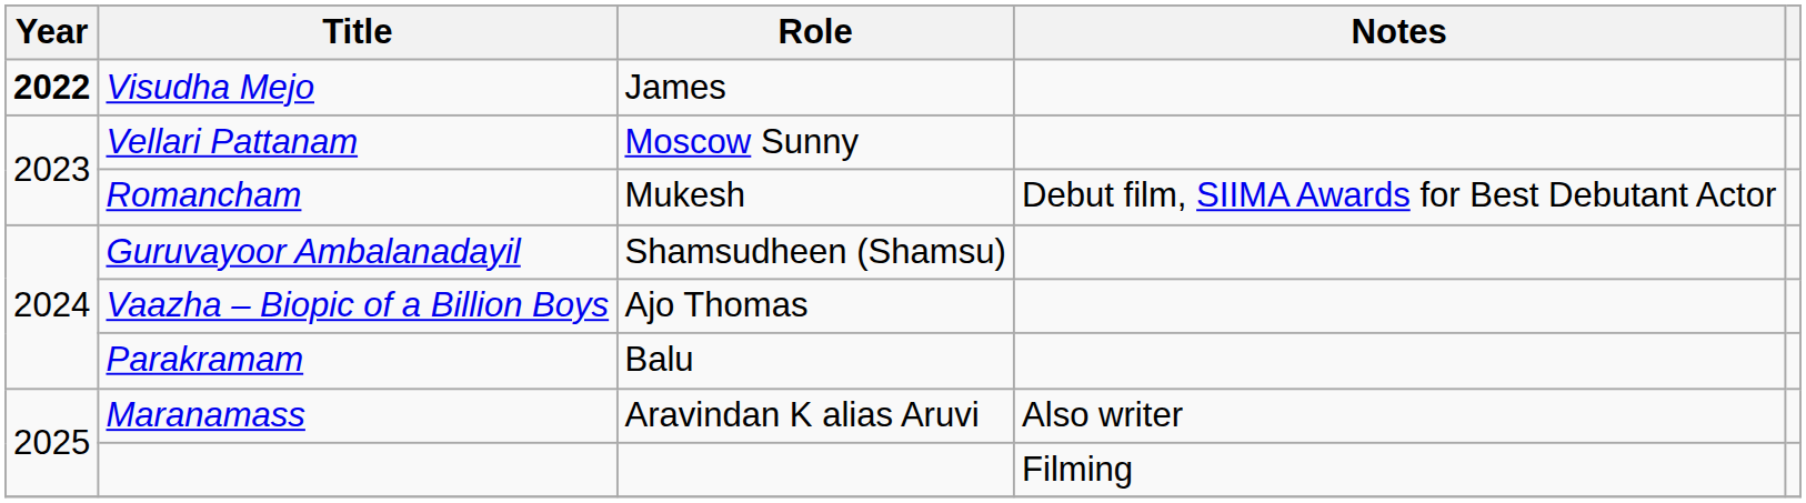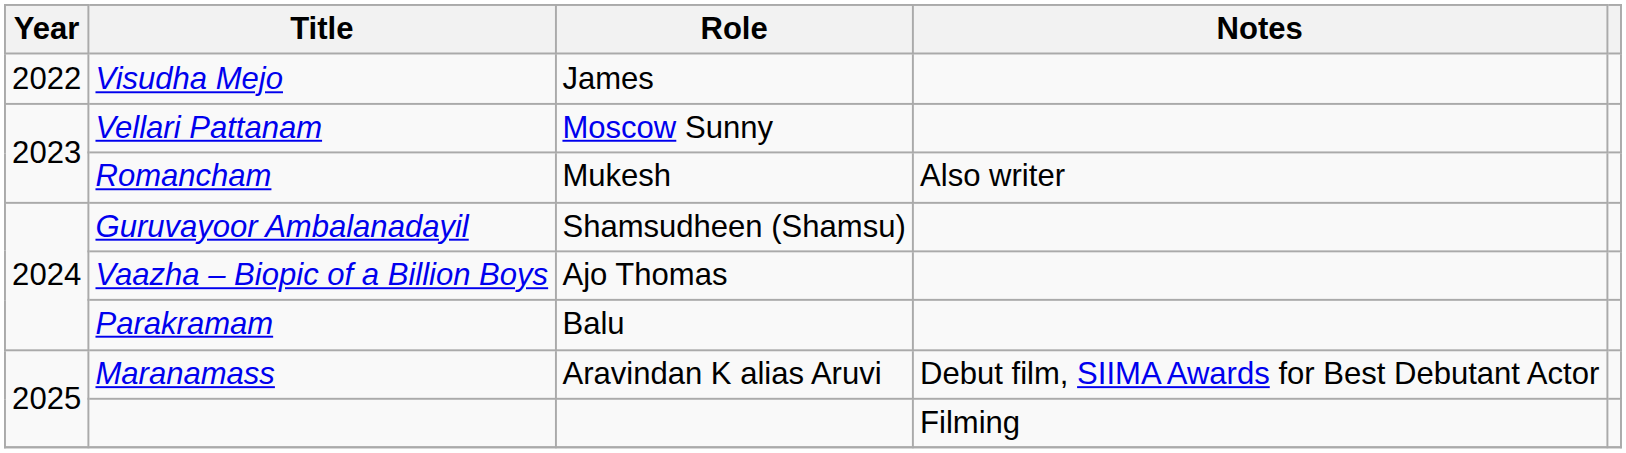 <table class="wikitable">
 <tr>
 <th>Year</th>
 <th>Title</th>
 <th>Role</th>
 <th>Notes</th>
 <th></th>
 </tr>
 <tr>
-<td><strong>2022</strong></td>
+<td>2022</td>
 <td><em><a href='#'>Visudha Mejo</a></em></td>
 <td>James</td>
 <td></td>
 <td></td>
 </tr>
 <tr>
 <td rowspan="2">2023</td>
 <td><em><a href='#'>Vellari Pattanam</a></em></td>
 <td><a href='#'>Moscow</a> Sunny</td>
 <td></td>
 <td></td>
 </tr>
 <tr>
 <td><em><a href='#'>Romancham</a></em></td>
 <td>Mukesh</td>
-<td>Debut film,  <a href='#'>SIIMA Awards</a> for Best Debutant Actor</td>
+<td>Also writer</td>
 <td></td>
 </tr>
 <tr>
 <td rowspan=3>2024</td>
 <td><em><a href='#'>Guruvayoor Ambalanadayil</a></em></td>
 <td>Shamsudheen (Shamsu)</td>
 <td></td>
 <td></td>
 </tr>
 <tr>
 <td><em><a href='#'>Vaazha – Biopic of a Billion Boys</a></em></td>
 <td>Ajo Thomas</td>
 <td></td>
 <td></td>
 </tr>
 <tr>
 <td><em><a href='#'>Parakramam</a></em></td>
 <td>Balu</td>
 <td></td>
 <td></td>
 </tr>
 <tr>
 <td rowspan=2>2025</td>
 <td><em><a href='#'>Maranamass</a></em></td>
 <td>Aravindan K alias Aruvi</td>
-<td>Also writer</td>
+<td>Debut film,  <a href='#'>SIIMA Awards</a> for Best Debutant Actor</td>
 <td></td>
 </tr>
 <tr>
 <td></td>
 <td></td>
 <td>Filming</td>
 <td></td>
 </tr>
 <tr>
 </tr>
 </table>
